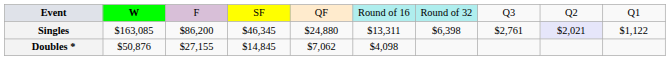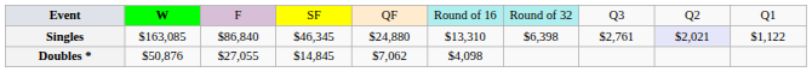 <table class="wikitable" style="font-size:90%; text-align:center;">
 <tr>
 <td style="width:130px; background:#dfe2e9;"><strong>Event</strong></td>
 <td style="width:80px; background:lime;"><strong>W</strong></td>
 <td style="width:80px; background:thistle;">F</td>
 <td style="width:80px; background:#ffff00;">SF</td>
 <td style="width:80px; background:#ffebcd;">QF</td>
 <td style="width:80px; background:#afeeee;">Round of 16</td>
 <td style="width:80px; background:#afeeee;">Round of 32</td>
 <td style="width:80px;">Q3</td>
 <td style="width:80px;">Q2</td>
 <td style="width:80px;">Q1</td>
 </tr>
 <tr>
 <th style="background:#f3f3f3;">Singles</th>
 <td>$163,085</td>
-<td>$86,200</td>
+<td>$86,840</td>
 <td>$46,345</td>
 <td>$24,880</td>
-<td>$13,311</td>
+<td>$13,310</td>
 <td>$6,398</td>
 <td>$2,761</td>
 <td style="background: lavender;">$2,021</td>
 <td>$1,122</td>
 </tr>
 <tr>
 <th style="background:#f3f3f3;">Doubles *</th>
 <td>$50,876</td>
-<td>$27,155</td>
+<td>$27,055</td>
 <td>$14,845</td>
 <td>$7,062</td>
 <td>$4,098</td>
 <td></td>
 <td></td>
 <td></td>
 <td></td>
 </tr>
 </table>
